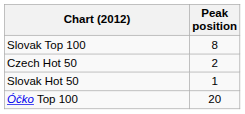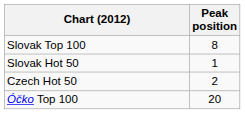 <table class="wikitable sortable">
 <tr>
 <th width="250">Chart (2012)</th>
 <th width="50">Peak<br>position</th>
 </tr>
 <tr>
 <td>Slovak Top 100</td>
 <td align="center">8</td>
 </tr>
 <tr>
+<td>Slovak Hot 50</td>
+<td align="center">1</td>
+</tr>
+<tr>
 <td>Czech Hot 50</td>
 <td align="center">2</td>
-</tr>
-<tr>
-<td>Slovak Hot 50</td>
-<td align="center">1</td>
 </tr>
 <tr>
 <td><em><a href='#'>Óčko</a></em> Top 100</td>
 <td align="center">20</td>
 </tr>
 </table>
